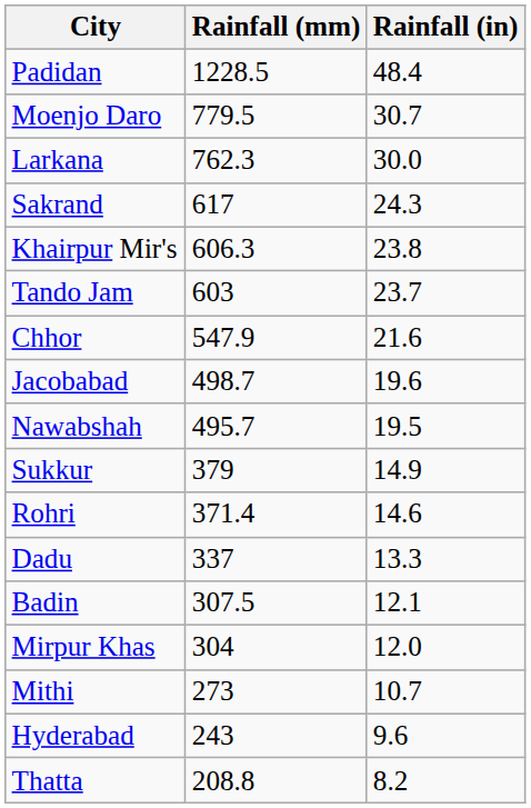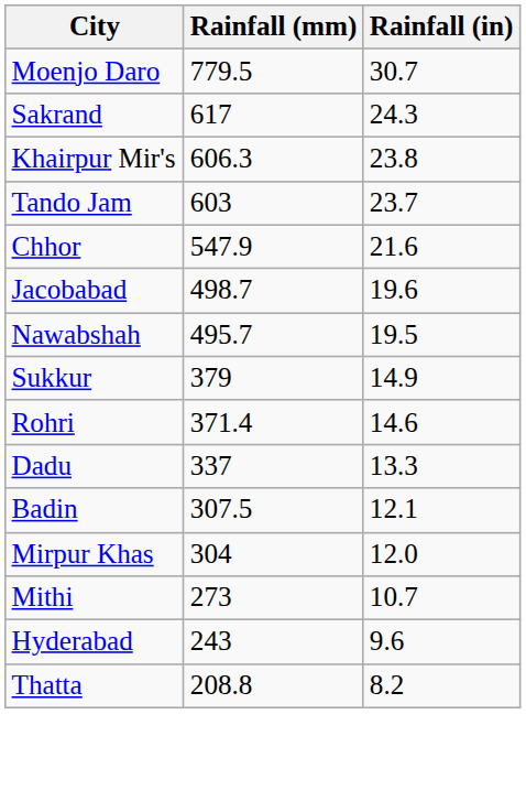 <table class="sortable wikitable">
 <tr>
 <th style="width: 6em;">City</th>
 <th>Rainfall (mm)</th>
 <th>Rainfall (in)</th>
 </tr>
 <tr>
-<td><a href='#'>Padidan</a></td>
-<td>1228.5</td>
-<td>48.4</td>
-</tr>
-<tr>
 <td><a href='#'>Moenjo Daro</a></td>
 <td>779.5</td>
 <td>30.7</td>
-</tr>
-<tr>
-<td><a href='#'>Larkana</a></td>
-<td>762.3</td>
-<td>30.0</td>
 </tr>
 <tr>
 <td><a href='#'>Sakrand</a></td>
 <td>617</td>
 <td>24.3</td>
 </tr>
 <tr>
 <td><a href='#'>Khairpur</a> Mir's</td>
 <td>606.3</td>
 <td>23.8</td>
 </tr>
 <tr>
 <td><a href='#'>Tando Jam</a></td>
 <td>603</td>
 <td>23.7</td>
 </tr>
 <tr>
 <td><a href='#'>Chhor</a></td>
 <td>547.9</td>
 <td>21.6</td>
 </tr>
 <tr>
 <td><a href='#'>Jacobabad</a></td>
 <td>498.7</td>
 <td>19.6</td>
 </tr>
 <tr>
 <td><a href='#'>Nawabshah</a></td>
 <td>495.7</td>
 <td>19.5</td>
 </tr>
 <tr>
 <td><a href='#'>Sukkur</a></td>
 <td>379</td>
 <td>14.9</td>
 </tr>
 <tr>
 <td><a href='#'>Rohri</a></td>
 <td>371.4</td>
 <td>14.6</td>
 </tr>
 <tr>
 <td><a href='#'>Dadu</a></td>
 <td>337</td>
 <td>13.3</td>
 </tr>
 <tr>
 <td><a href='#'>Badin</a></td>
 <td>307.5</td>
 <td>12.1</td>
 </tr>
 <tr>
 <td><a href='#'>Mirpur Khas</a></td>
 <td>304</td>
 <td>12.0</td>
 </tr>
 <tr>
 <td><a href='#'>Mithi</a></td>
 <td>273</td>
 <td>10.7</td>
 </tr>
 <tr>
 <td><a href='#'>Hyderabad</a></td>
 <td>243</td>
 <td>9.6</td>
 </tr>
 <tr>
 <td><a href='#'>Thatta</a></td>
 <td>208.8</td>
 <td>8.2</td>
 </tr>
 </table>
